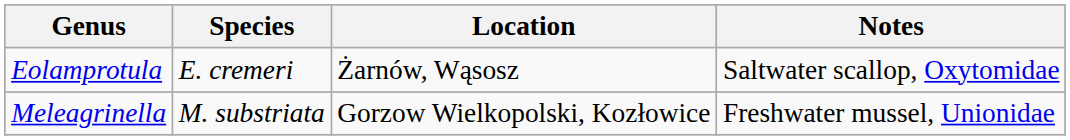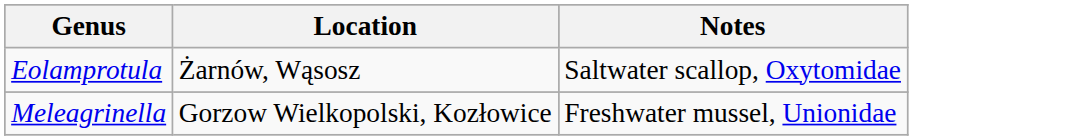 <table class="wikitable">
 <tr>
 <th>Genus</th>
-<th>Species</th>
 <th>Location</th>
 <th>Notes</th>
 </tr>
 <tr>
 <td><em><a href='#'>Eolamprotula</a></em></td>
-<td><em>E. cremeri</em></td>
 <td>Żarnów, Wąsosz</td>
 <td>Saltwater scallop, <a href='#'>Oxytomidae</a></td>
 </tr>
 <tr>
 <td><em><a href='#'>Meleagrinella</a></em></td>
-<td><em>M. substriata</em></td>
 <td>Gorzow Wielkopolski, Kozłowice</td>
 <td>Freshwater mussel, <a href='#'>Unionidae</a></td>
 </tr>
 </table>
